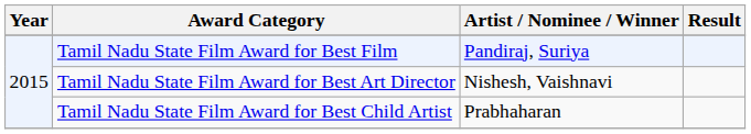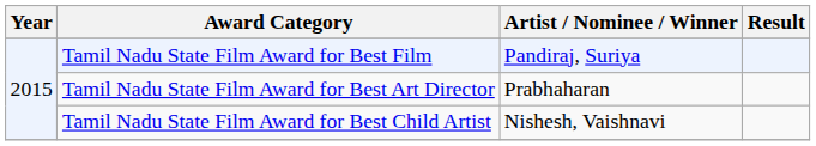 <table class="wikitable">
 <tr>
 <th>Year</th>
 <th>Award Category</th>
 <th>Artist / Nominee / Winner</th>
 <th>Result</th>
 </tr>
 <tr>
 </tr>
 <tr bgcolor=#edf3fe>
 <td rowspan="3">2015</td>
 <td><a href='#'>Tamil Nadu State Film Award for Best Film</a></td>
 <td><a href='#'>Pandiraj</a>, <a href='#'>Suriya</a></td>
 <td></td>
 </tr>
 <tr>
 <td><a href='#'>Tamil Nadu State Film Award for Best Art Director</a></td>
-<td>Nishesh, Vaishnavi</td>
+<td>Prabhaharan</td>
 <td></td>
 </tr>
 <tr>
 <td><a href='#'>Tamil Nadu State Film Award for Best Child Artist</a></td>
-<td>Prabhaharan</td>
+<td>Nishesh, Vaishnavi</td>
 <td></td>
 </tr>
 <tr>
 </tr>
 </table>
